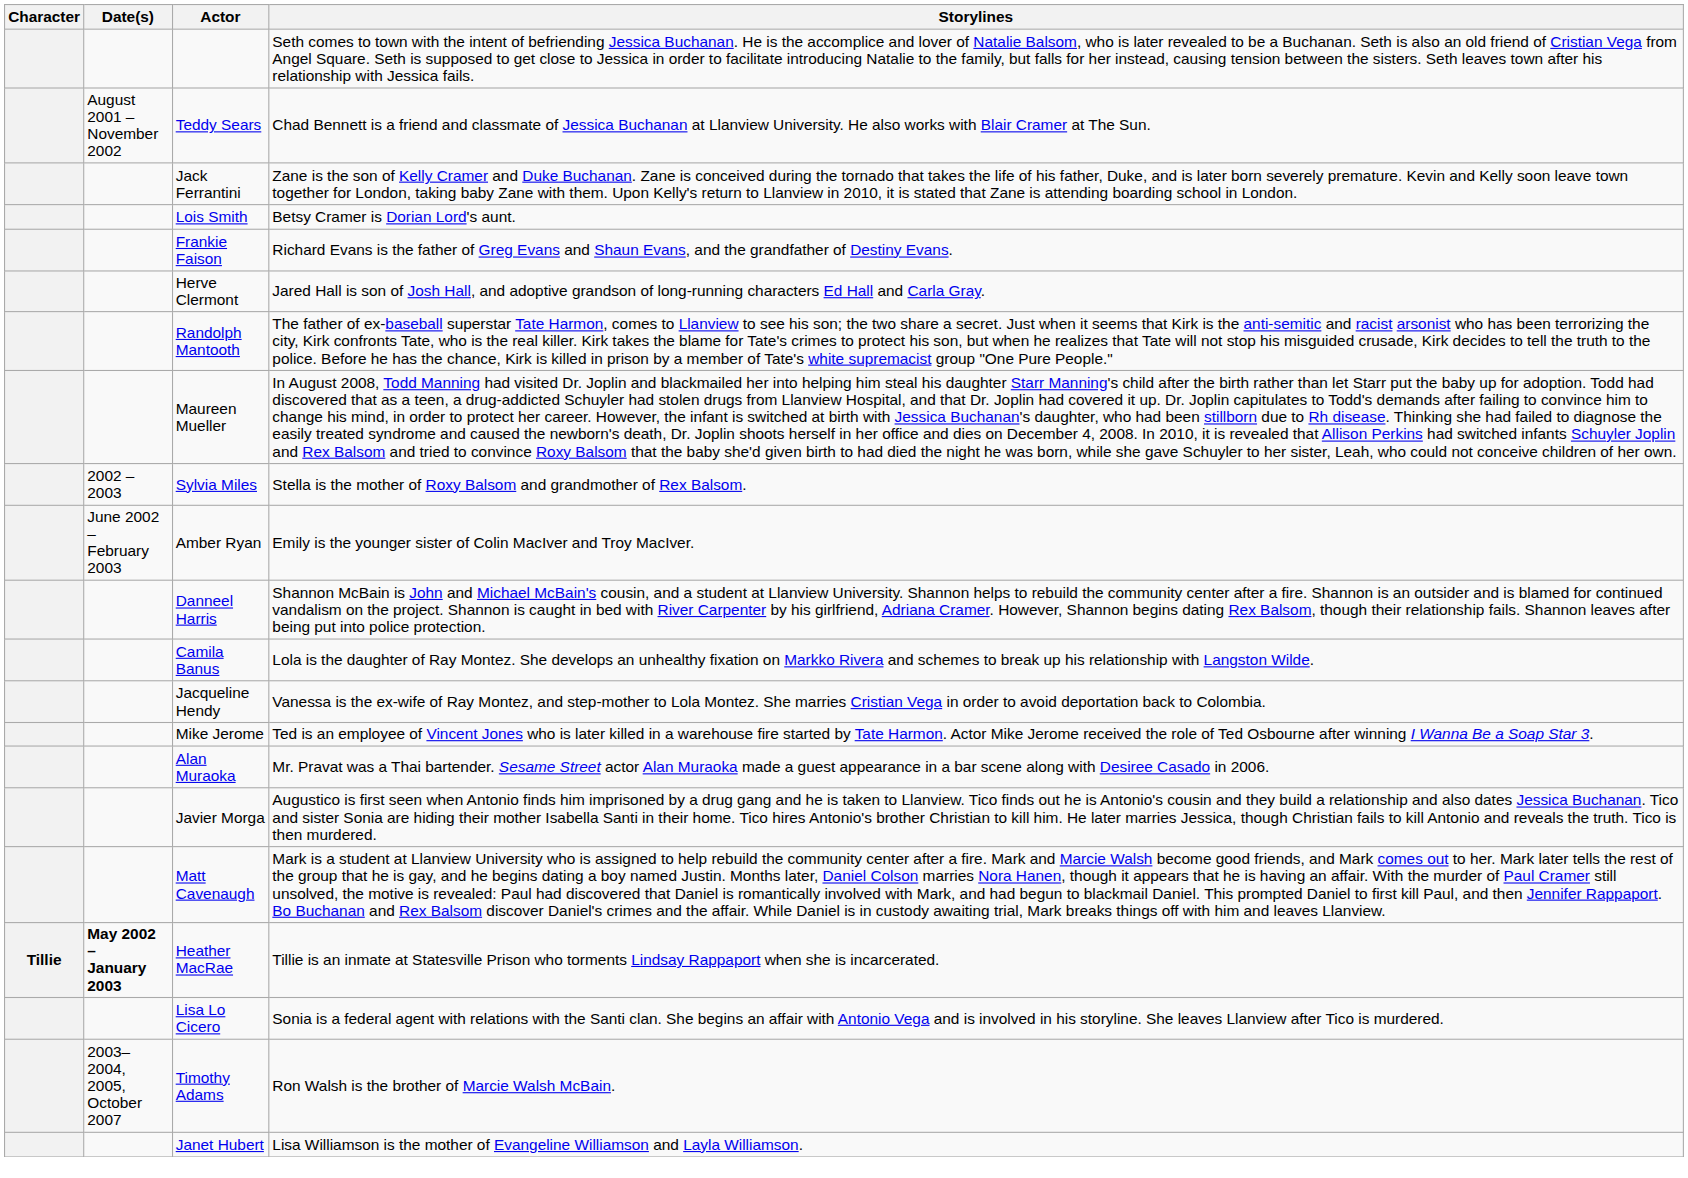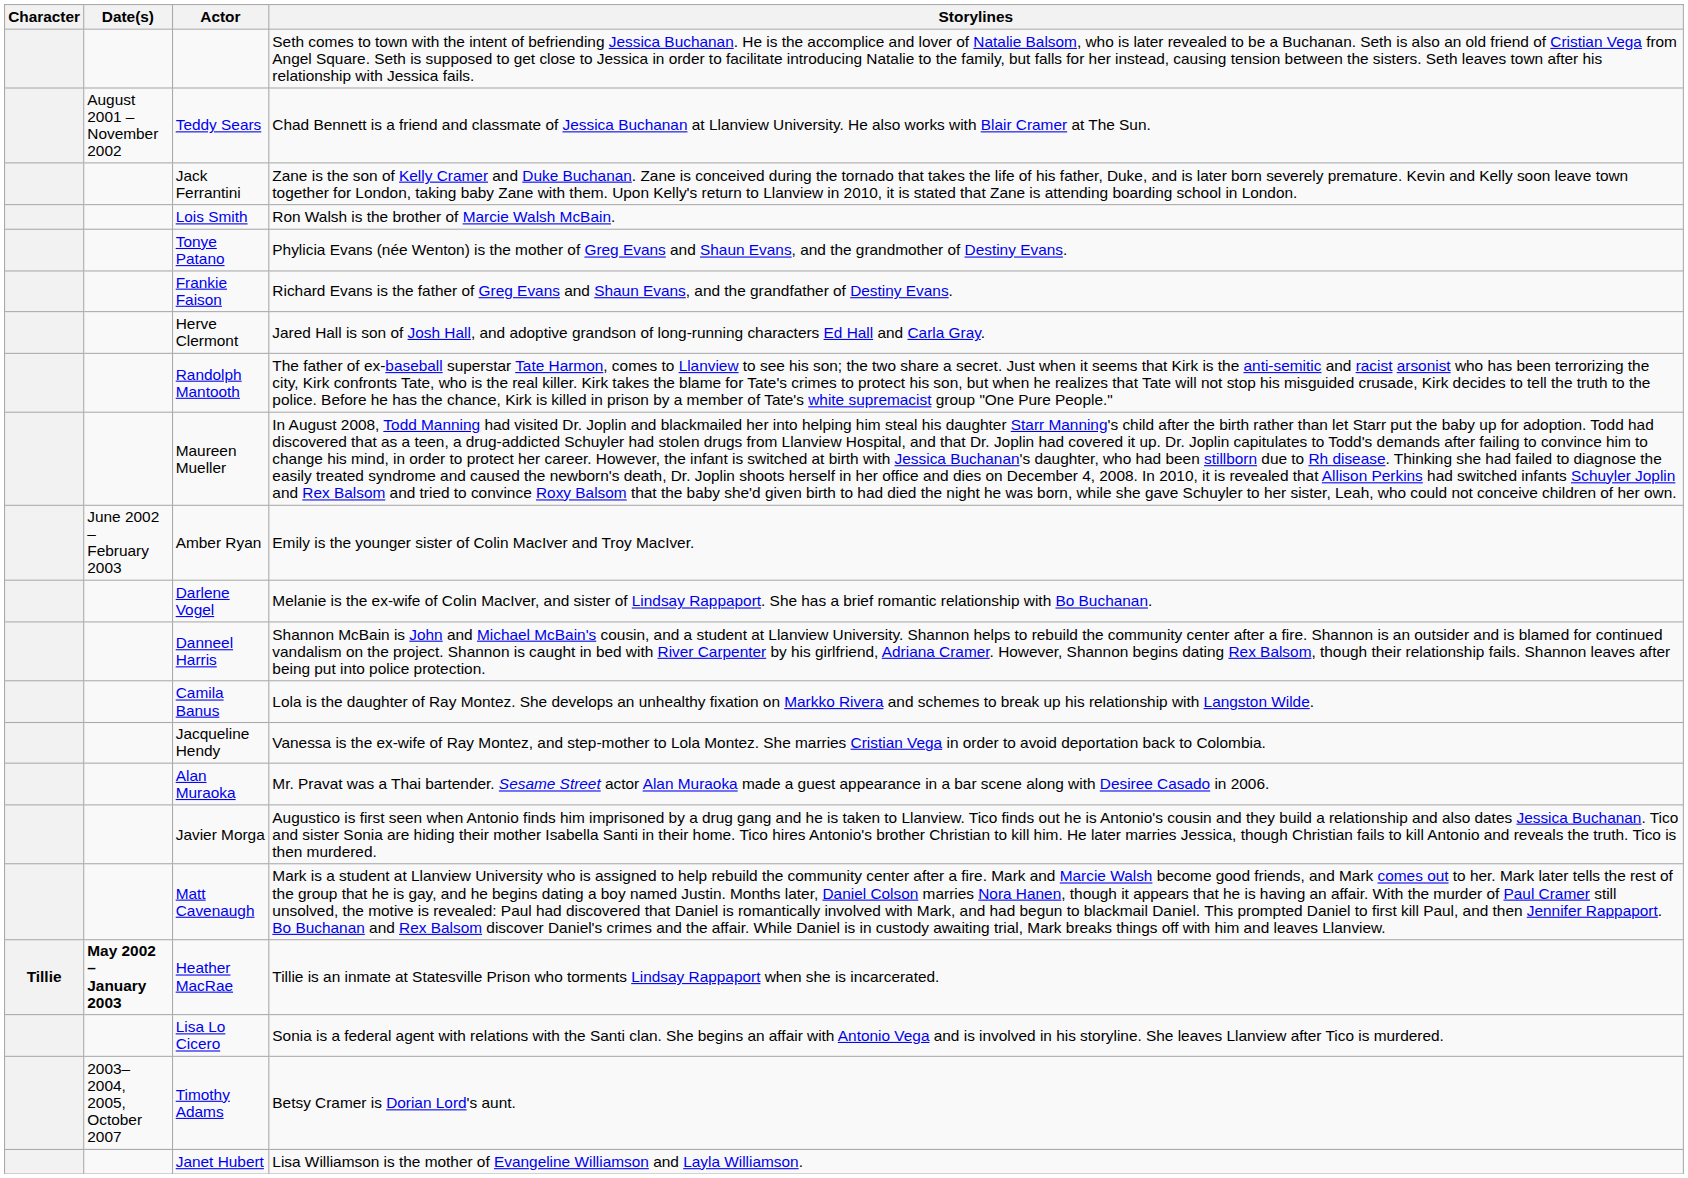 <table class="wikitable plainrowheaders" style="font-size:90%">
 <tr>
 <th scope="col">Character</th>
 <th scope="col">Date(s)</th>
 <th scope="col">Actor</th>
 <th scope="col">Storylines</th>
 </tr>
 <tr>
 <th scope="row"><strong></strong></th>
 <td></td>
 <td> <br></td>
 <td>Seth comes to town with the intent of befriending <a href='#'>Jessica Buchanan</a>. He is the accomplice and lover of <a href='#'>Natalie Balsom</a>, who is later revealed to be a Buchanan. Seth is also an old friend of <a href='#'>Cristian Vega</a> from Angel Square. Seth is supposed to get close to Jessica in order to facilitate introducing Natalie to the family, but falls for her instead, causing tension between the sisters. Seth leaves town after his relationship with Jessica fails.</td>
 </tr>
 <tr>
 <th scope=row><strong></strong></th>
 <td>August 2001 –<br>November 2002</td>
 <td><a href='#'>Teddy Sears</a></td>
 <td>Chad Bennett is a friend and classmate of <a href='#'>Jessica Buchanan</a> at Llanview University. He also works with <a href='#'>Blair Cramer</a> at The Sun.</td>
 </tr>
 <tr>
 <th scope="row"><strong></strong></th>
 <td></td>
 <td>Jack Ferrantini</td>
 <td>Zane is the son of <a href='#'>Kelly Cramer</a> and <a href='#'>Duke Buchanan</a>. Zane is conceived during the tornado that takes the life of his father, Duke, and is later born severely premature. Kevin and Kelly soon leave town together for London, taking baby Zane with them. Upon Kelly's return to Llanview in 2010, it is stated that Zane is attending boarding school in London.</td>
 </tr>
 <tr>
 <th scope="row"><strong></strong></th>
 <td></td>
 <td><a href='#'>Lois Smith</a></td>
-<td>Betsy Cramer is <a href='#'>Dorian Lord</a>'s aunt.</td>
+<td>Ron Walsh is the brother of <a href='#'>Marcie Walsh McBain</a>.</td>
+</tr>
+<tr>
+<th scope="row"><strong></strong></th>
+<td></td>
+<td><a href='#'>Tonye Patano</a></td>
+<td>Phylicia Evans (née Wenton) is the mother of <a href='#'>Greg Evans</a> and <a href='#'>Shaun Evans</a>, and the grandmother of <a href='#'>Destiny Evans</a>.</td>
 </tr>
 <tr>
 <th scope="row"><strong></strong></th>
 <td></td>
 <td><a href='#'>Frankie Faison</a></td>
 <td>Richard Evans is the father of <a href='#'>Greg Evans</a> and <a href='#'>Shaun Evans</a>, and the grandfather of <a href='#'>Destiny Evans</a>.</td>
 </tr>
 <tr>
 <th scope="row"><strong></strong></th>
 <td></td>
 <td>Herve Clermont</td>
 <td>Jared Hall is son of <a href='#'>Josh Hall</a>, and adoptive grandson of long-running characters <a href='#'>Ed Hall</a> and <a href='#'>Carla Gray</a>.</td>
 </tr>
 <tr>
 <th scope="row"><strong></strong></th>
 <td></td>
 <td><a href='#'>Randolph Mantooth</a></td>
 <td>The father of ex-<a href='#'>baseball</a> superstar <a href='#'>Tate Harmon</a>, comes to <a href='#'>Llanview</a> to see his son; the two share a secret. Just when it seems that Kirk is the <a href='#'>anti-semitic</a> and <a href='#'>racist</a> <a href='#'>arsonist</a> who has been terrorizing the city, Kirk confronts Tate, who is the real killer. Kirk takes the blame for Tate's crimes to protect his son, but when he realizes that Tate will not stop his misguided crusade, Kirk decides to tell the truth to the police. Before he has the chance, Kirk is killed in prison by a member of Tate's <a href='#'>white supremacist</a> group "One Pure People."</td>
 </tr>
 <tr>
 <th scope="row"><strong></strong></th>
 <td></td>
 <td>Maureen Mueller</td>
 <td>In August 2008, <a href='#'>Todd Manning</a> had visited Dr. Joplin and blackmailed her into helping him steal his daughter <a href='#'>Starr Manning</a>'s child after the birth rather than let Starr put the baby up for adoption. Todd had discovered that as a teen, a drug-addicted Schuyler had stolen drugs from Llanview Hospital, and that Dr. Joplin had covered it up. Dr. Joplin capitulates to Todd's demands after failing to convince him to change his mind, in order to protect her career. However, the infant is switched at birth with <a href='#'>Jessica Buchanan</a>'s daughter, who had been <a href='#'>stillborn</a> due to <a href='#'>Rh disease</a>. Thinking she had failed to diagnose the easily treated syndrome and caused the newborn's death, Dr. Joplin shoots herself in her office and dies on December 4, 2008. In 2010, it is revealed that <a href='#'>Allison Perkins</a> had switched infants <a href='#'>Schuyler Joplin</a> and <a href='#'>Rex Balsom</a> and tried to convince <a href='#'>Roxy Balsom</a> that the baby she'd given birth to had died the night he was born, while she gave Schuyler to her sister, Leah, who could not conceive children of her own.</td>
 </tr>
 <tr>
 <th scope="row"><strong></strong></th>
-<td>2002 – 2003</td>
-<td><a href='#'>Sylvia Miles</a></td>
-<td>Stella is the mother of <a href='#'>Roxy Balsom</a> and grandmother of <a href='#'>Rex Balsom</a>.</td>
+<td>June 2002 –<br>February 2003</td>
+<td>Amber Ryan</td>
+<td>Emily is the younger sister of Colin MacIver and Troy MacIver.</td>
 </tr>
 <tr>
 <th scope="row"><strong></strong></th>
-<td>June 2002 –<br>February 2003</td>
-<td>Amber Ryan</td>
-<td>Emily is the younger sister of Colin MacIver and Troy MacIver.</td>
+<td></td>
+<td><a href='#'>Darlene Vogel</a></td>
+<td>Melanie is the ex-wife of Colin MacIver, and sister of <a href='#'>Lindsay Rappaport</a>. She has a brief romantic relationship with <a href='#'>Bo Buchanan</a>.</td>
 </tr>
 <tr>
 <th scope="row"><strong></strong></th>
 <td></td>
 <td><a href='#'>Danneel Harris</a></td>
 <td>Shannon McBain is <a href='#'>John</a> and <a href='#'>Michael McBain's</a> cousin, and a student at Llanview University. Shannon helps to rebuild the community center after a fire. Shannon is an outsider and is blamed for continued vandalism on the project. Shannon is caught in bed with <a href='#'>River Carpenter</a> by his girlfriend, <a href='#'>Adriana Cramer</a>. However, Shannon begins dating <a href='#'>Rex Balsom</a>, though their relationship fails. Shannon leaves after being put into police protection.</td>
 </tr>
 <tr>
 <th scope="row"><strong></strong></th>
 <td></td>
 <td><a href='#'>Camila Banus</a></td>
 <td>Lola is the daughter of Ray Montez. She develops an unhealthy fixation on <a href='#'>Markko Rivera</a> and schemes to break up his relationship with <a href='#'>Langston Wilde</a>.</td>
 </tr>
 <tr>
 <th scope="row"><strong></strong></th>
 <td></td>
 <td>Jacqueline Hendy</td>
 <td>Vanessa is the ex-wife of Ray Montez, and step-mother to Lola Montez. She marries <a href='#'>Cristian Vega</a> in order to avoid deportation back to Colombia.</td>
-</tr>
-<tr>
-<th scope="row"><strong></strong></th>
-<td></td>
-<td>Mike Jerome</td>
-<td>Ted is an employee of <a href='#'>Vincent Jones</a> who is later killed in a warehouse fire started by <a href='#'>Tate Harmon</a>. Actor Mike Jerome received the role of Ted Osbourne after winning <a href='#'><em>I Wanna Be a Soap Star 3</em></a>.</td>
 </tr>
 <tr>
 <th scope="row"><strong></strong></th>
 <td></td>
 <td><a href='#'>Alan Muraoka</a></td>
 <td>Mr. Pravat was a Thai bartender. <em><a href='#'>Sesame Street</a></em> actor <a href='#'>Alan Muraoka</a> made a guest appearance in a bar scene along with <a href='#'>Desiree Casado</a> in 2006.</td>
 </tr>
 <tr>
 <th scope="row"><strong></strong></th>
 <td></td>
 <td>Javier Morga</td>
 <td>Augustico is first seen when Antonio finds him imprisoned by a drug gang and he is taken to Llanview. Tico finds out he is Antonio's cousin and they build a relationship and also dates <a href='#'>Jessica Buchanan</a>. Tico and sister Sonia are hiding their mother Isabella Santi in their home. Tico hires Antonio's brother Christian to kill him. He later marries Jessica, though Christian fails to kill Antonio and reveals the truth. Tico is then murdered.</td>
 </tr>
 <tr>
 <th scope="row"><strong></strong></th>
 <td></td>
 <td><a href='#'>Matt Cavenaugh</a></td>
 <td>Mark is a student at Llanview University who is assigned to help rebuild the community center after a fire. Mark and <a href='#'>Marcie Walsh</a> become good friends, and Mark <a href='#'>comes out</a> to her. Mark later tells the rest of the group that he is gay, and he begins dating a boy named Justin. Months later, <a href='#'>Daniel Colson</a> marries <a href='#'>Nora Hanen</a>, though it appears that he is having an affair. With the murder of <a href='#'>Paul Cramer</a> still unsolved, the motive is revealed: Paul had discovered that Daniel is romantically involved with Mark, and had begun to blackmail Daniel. This prompted Daniel to first kill Paul, and then <a href='#'>Jennifer Rappaport</a>. <a href='#'>Bo Buchanan</a> and <a href='#'>Rex Balsom</a> discover Daniel's crimes and the affair. While Daniel is in custody awaiting trial, Mark breaks things off with him and leaves Llanview.</td>
 </tr>
 <tr>
 <th scope=row><strong>Tillie</strong></th>
 <td><strong>May 2002 –<br>January 2003</strong></td>
 <td><a href='#'>Heather MacRae</a></td>
 <td>Tillie is an inmate at Statesville Prison who torments <a href='#'>Lindsay Rappaport</a> when she is incarcerated.</td>
 </tr>
 <tr>
 <th scope="row"><strong></strong></th>
 <td></td>
 <td><a href='#'>Lisa Lo Cicero</a></td>
 <td>Sonia is a federal agent with relations with the Santi clan. She begins an affair with <a href='#'>Antonio Vega</a> and is involved in his storyline. She leaves Llanview after Tico is murdered.</td>
 </tr>
 <tr>
 <th scope="row"><strong></strong></th>
 <td>2003–2004, 2005,<br>October 2007</td>
 <td><a href='#'>Timothy Adams</a></td>
-<td>Ron Walsh is the brother of <a href='#'>Marcie Walsh McBain</a>.</td>
+<td>Betsy Cramer is <a href='#'>Dorian Lord</a>'s aunt.</td>
 </tr>
 <tr>
 <th scope="row"><strong></strong></th>
 <td></td>
 <td><a href='#'>Janet Hubert</a></td>
 <td>Lisa Williamson is the mother of <a href='#'>Evangeline Williamson</a> and <a href='#'>Layla Williamson</a>.</td>
 </tr>
 </table>
